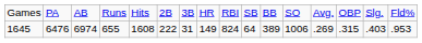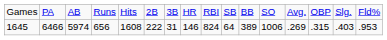 <table class="wikitable">
 <tr>
 <td>Games</td>
 <td><a href='#'>PA</a></td>
 <td><a href='#'>AB</a></td>
 <td><a href='#'>Runs</a></td>
 <td><a href='#'>Hits</a></td>
 <td><a href='#'>2B</a></td>
 <td><a href='#'>3B</a></td>
 <td><a href='#'>HR</a></td>
 <td><a href='#'>RBI</a></td>
 <td><a href='#'>SB</a></td>
 <td><a href='#'>BB</a></td>
 <td><a href='#'>SO</a></td>
 <td><a href='#'>Avg.</a></td>
 <td><a href='#'>OBP</a></td>
 <td><a href='#'>Slg.</a></td>
 <td><a href='#'>Fld%</a></td>
 </tr>
 <tr>
 <td>1645</td>
-<td>6476</td>
-<td>6974</td>
-<td>655</td>
+<td>6466</td>
+<td>5974</td>
+<td>656</td>
 <td>1608</td>
 <td>222</td>
 <td>31</td>
-<td>149</td>
+<td>146</td>
 <td>824</td>
 <td>64</td>
 <td>389</td>
 <td>1006</td>
 <td>.269</td>
 <td>.315</td>
 <td>.403</td>
 <td>.953</td>
 </tr>
 </table>
